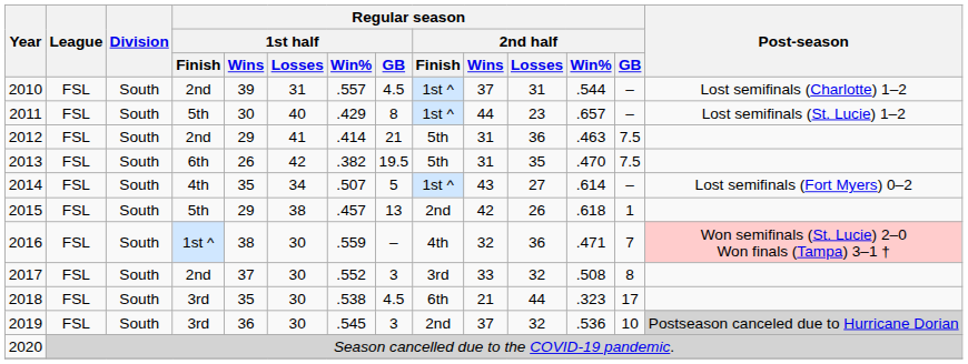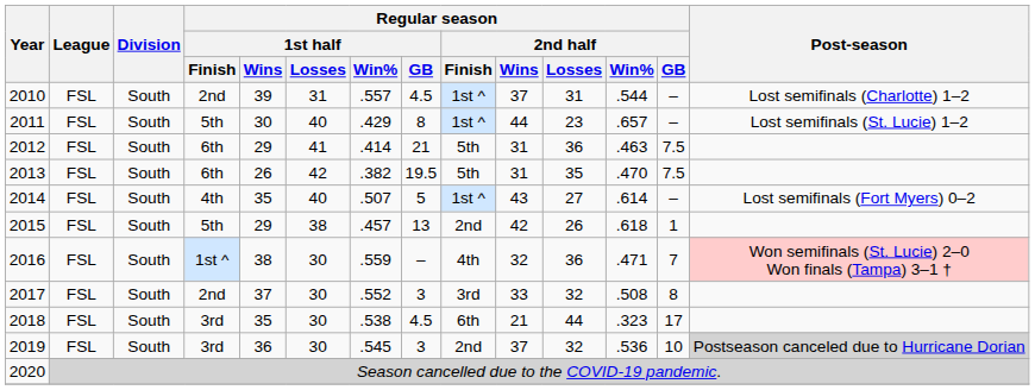 <table class="wikitable" style="text-align:center; font-size:95%">
 <tr>
 <th rowspan=3>Year</th>
 <th rowspan=3>League</th>
 <th rowspan=3><a href='#'>Division</a></th>
 <th colspan=10>Regular season</th>
 <th rowspan=3>Post-season</th>
 </tr>
 <tr>
 <th colspan=5>1st half</th>
 <th colspan=5>2nd half</th>
 </tr>
 <tr>
 <th>Finish</th>
 <th><a href='#'>Wins</a></th>
 <th><a href='#'>Losses</a></th>
 <th><a href='#'>Win%</a></th>
 <th><a href='#'>GB</a></th>
 <th>Finish</th>
 <th><a href='#'>Wins</a></th>
 <th><a href='#'>Losses</a></th>
 <th><a href='#'>Win%</a></th>
 <th><a href='#'>GB</a></th>
 </tr>
 <tr>
 <td>2010</td>
 <td>FSL</td>
 <td>South</td>
 <td>2nd</td>
 <td>39</td>
 <td>31</td>
 <td>.557</td>
 <td>4.5</td>
 <td bgcolor="#D0E7FF">1st ^</td>
 <td>37</td>
 <td>31</td>
 <td>.544</td>
 <td>–</td>
 <td>Lost semifinals (<a href='#'>Charlotte</a>) 1–2</td>
 </tr>
 <tr>
 <td>2011</td>
 <td>FSL</td>
 <td>South</td>
 <td>5th</td>
 <td>30</td>
 <td>40</td>
 <td>.429</td>
 <td>8</td>
 <td bgcolor="#D0E7FF">1st ^</td>
 <td>44</td>
 <td>23</td>
 <td>.657</td>
 <td>–</td>
 <td>Lost semifinals (<a href='#'>St. Lucie</a>) 1–2</td>
 </tr>
 <tr>
 <td>2012</td>
 <td>FSL</td>
 <td>South</td>
-<td>2nd</td>
+<td>6th</td>
 <td>29</td>
 <td>41</td>
 <td>.414</td>
 <td>21</td>
 <td>5th</td>
 <td>31</td>
 <td>36</td>
 <td>.463</td>
 <td>7.5</td>
 <td></td>
 </tr>
 <tr>
 <td>2013</td>
 <td>FSL</td>
 <td>South</td>
 <td>6th</td>
 <td>26</td>
 <td>42</td>
 <td>.382</td>
 <td>19.5</td>
 <td>5th</td>
 <td>31</td>
 <td>35</td>
 <td>.470</td>
 <td>7.5</td>
 <td></td>
 </tr>
 <tr>
 <td>2014</td>
 <td>FSL</td>
 <td>South</td>
 <td>4th</td>
 <td>35</td>
-<td>34</td>
+<td>40</td>
 <td>.507</td>
 <td>5</td>
 <td bgcolor="#D0E7FF">1st ^</td>
 <td>43</td>
 <td>27</td>
 <td>.614</td>
 <td>–</td>
 <td>Lost semifinals (<a href='#'>Fort Myers</a>) 0–2</td>
 </tr>
 <tr>
 <td>2015</td>
 <td>FSL</td>
 <td>South</td>
 <td>5th</td>
 <td>29</td>
 <td>38</td>
 <td>.457</td>
 <td>13</td>
 <td>2nd</td>
 <td>42</td>
 <td>26</td>
 <td>.618</td>
 <td>1</td>
 <td></td>
 </tr>
 <tr>
 <td>2016</td>
 <td>FSL</td>
 <td>South</td>
 <td bgcolor="#D0E7FF">1st ^</td>
 <td>38</td>
 <td>30</td>
 <td>.559</td>
 <td>–</td>
 <td>4th</td>
 <td>32</td>
 <td>36</td>
 <td>.471</td>
 <td>7</td>
 <td bgcolor="#FFCCCC">Won semifinals (<a href='#'>St. Lucie</a>) 2–0<br>Won finals (<a href='#'>Tampa</a>) 3–1 †</td>
 </tr>
 <tr>
 <td>2017</td>
 <td>FSL</td>
 <td>South</td>
 <td>2nd</td>
 <td>37</td>
 <td>30</td>
 <td>.552</td>
 <td>3</td>
 <td>3rd</td>
 <td>33</td>
 <td>32</td>
 <td>.508</td>
 <td>8</td>
 <td></td>
 </tr>
 <tr>
 <td>2018</td>
 <td>FSL</td>
 <td>South</td>
 <td>3rd</td>
 <td>35</td>
 <td>30</td>
 <td>.538</td>
 <td>4.5</td>
 <td>6th</td>
 <td>21</td>
 <td>44</td>
 <td>.323</td>
 <td>17</td>
 <td></td>
 </tr>
 <tr>
 <td>2019</td>
 <td>FSL</td>
 <td>South</td>
 <td>3rd</td>
 <td>36</td>
 <td>30</td>
 <td>.545</td>
 <td>3</td>
 <td>2nd</td>
 <td>37</td>
 <td>32</td>
 <td>.536</td>
 <td>10</td>
 <td bgcolor="lightgray">Postseason canceled due to <a href='#'>Hurricane Dorian</a></td>
 </tr>
 <tr>
 <td>2020</td>
 <td bgcolor="lightgray" colspan=13><em>Season cancelled due to the <a href='#'>COVID-19 pandemic</a></em>.</td>
 </tr>
 <tr>
 </tr>
 </table>
